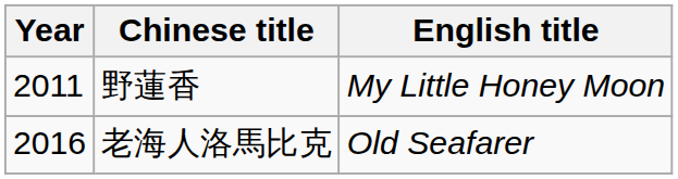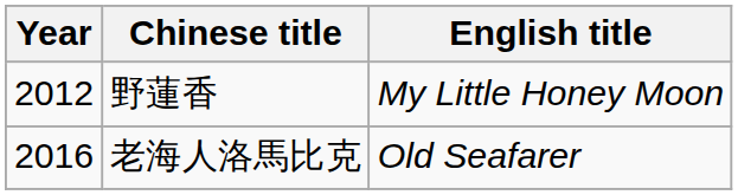 <table class="wikitable">
 <tr>
 <th>Year</th>
 <th>Chinese title</th>
 <th>English title</th>
 </tr>
 <tr>
-<td>2011</td>
+<td>2012</td>
 <td>野蓮香</td>
 <td><em>My Little Honey Moon</em></td>
 </tr>
 <tr>
 <td>2016</td>
 <td>老海人洛馬比克</td>
 <td><em>Old Seafarer</em></td>
 </tr>
 </table>
